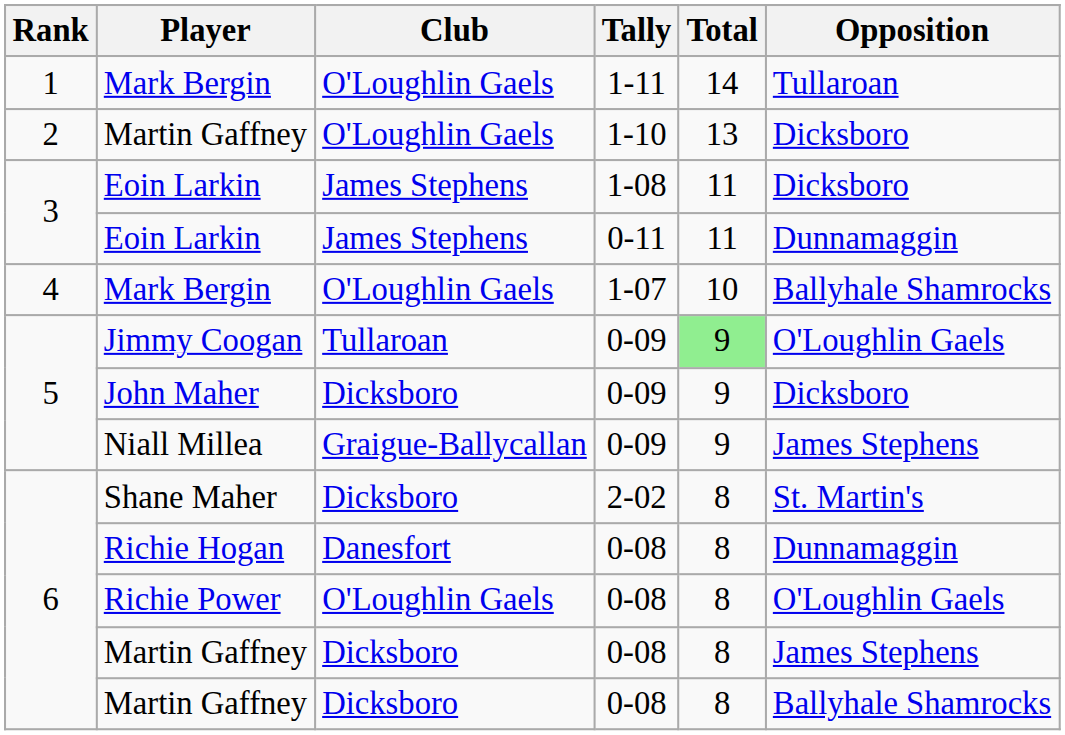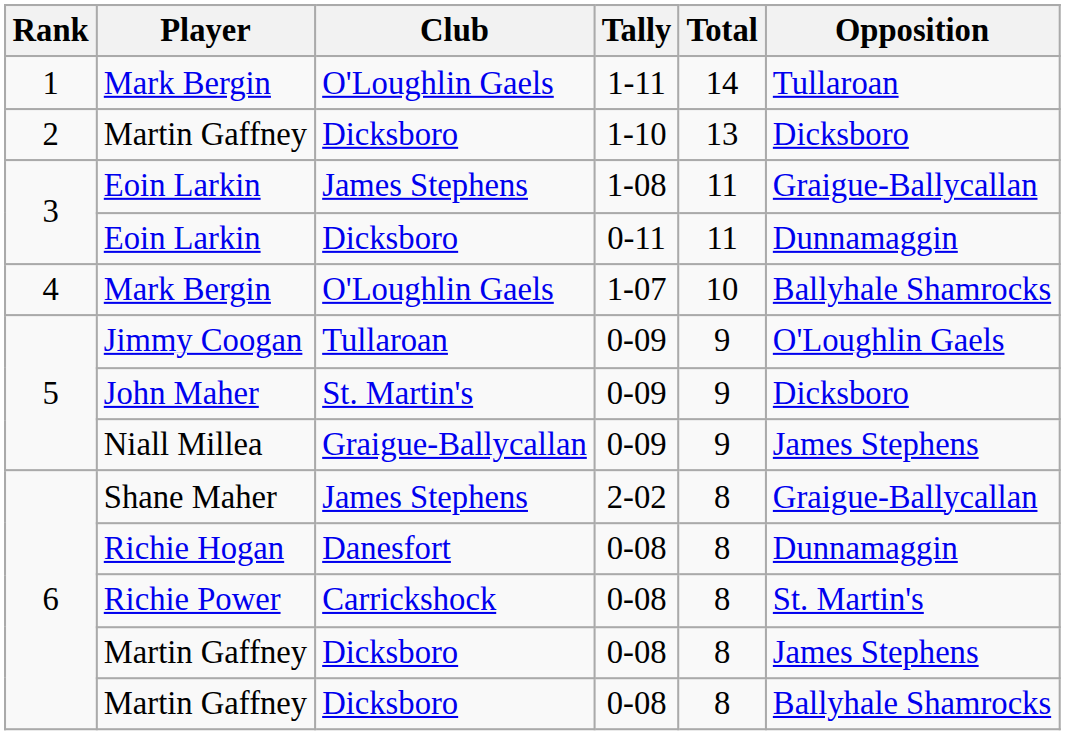 <table class="wikitable">
 <tr>
 <th>Rank</th>
 <th>Player</th>
 <th>Club</th>
 <th>Tally</th>
 <th>Total</th>
 <th>Opposition</th>
 </tr>
 <tr>
 <td rowspan="1" style="text-align:center;">1</td>
 <td><a href='#'>Mark Bergin</a></td>
 <td><a href='#'>O'Loughlin Gaels</a></td>
 <td align=center>1-11</td>
 <td align=center>14</td>
 <td><a href='#'>Tullaroan</a></td>
 </tr>
 <tr>
 <td rowspan="1" style="text-align:center;">2</td>
 <td>Martin Gaffney</td>
-<td><a href='#'>O'Loughlin Gaels</a></td>
+<td><a href='#'>Dicksboro</a></td>
 <td align=center>1-10</td>
 <td align=center>13</td>
 <td><a href='#'>Dicksboro</a></td>
 </tr>
 <tr>
 <td rowspan="2" style="text-align:center;">3</td>
 <td><a href='#'>Eoin Larkin</a></td>
 <td><a href='#'>James Stephens</a></td>
 <td align=center>1-08</td>
 <td align=center>11</td>
-<td><a href='#'>Dicksboro</a></td>
+<td><a href='#'>Graigue-Ballycallan</a></td>
 </tr>
 <tr>
 <td><a href='#'>Eoin Larkin</a></td>
-<td><a href='#'>James Stephens</a></td>
+<td><a href='#'>Dicksboro</a></td>
 <td align=center>0-11</td>
 <td align=center>11</td>
 <td><a href='#'>Dunnamaggin</a></td>
 </tr>
 <tr>
 <td rowspan="1" style="text-align:center;">4</td>
 <td><a href='#'>Mark Bergin</a></td>
 <td><a href='#'>O'Loughlin Gaels</a></td>
 <td align=center>1-07</td>
 <td align=center>10</td>
 <td><a href='#'>Ballyhale Shamrocks</a></td>
 </tr>
 <tr>
 <td rowspan="3" style="text-align:center;">5</td>
 <td><a href='#'>Jimmy Coogan</a></td>
 <td><a href='#'>Tullaroan</a></td>
 <td align=center>0-09</td>
-<td align=center style="background: lightgreen;">9</td>
+<td align=center>9</td>
 <td><a href='#'>O'Loughlin Gaels</a></td>
 </tr>
 <tr>
 <td><a href='#'>John Maher</a></td>
-<td><a href='#'>Dicksboro</a></td>
+<td><a href='#'>St. Martin's</a></td>
 <td align=center>0-09</td>
 <td align=center>9</td>
 <td><a href='#'>Dicksboro</a></td>
 </tr>
 <tr>
 <td>Niall Millea</td>
 <td><a href='#'>Graigue-Ballycallan</a></td>
 <td align=center>0-09</td>
 <td align=center>9</td>
 <td><a href='#'>James Stephens</a></td>
 </tr>
 <tr>
 <td rowspan="5" style="text-align:center;">6</td>
 <td>Shane Maher</td>
-<td><a href='#'>Dicksboro</a></td>
+<td><a href='#'>James Stephens</a></td>
 <td align=center>2-02</td>
 <td align=center>8</td>
-<td><a href='#'>St. Martin's</a></td>
+<td><a href='#'>Graigue-Ballycallan</a></td>
 </tr>
 <tr>
 <td><a href='#'>Richie Hogan</a></td>
 <td><a href='#'>Danesfort</a></td>
 <td align=center>0-08</td>
 <td align=center>8</td>
 <td><a href='#'>Dunnamaggin</a></td>
 </tr>
 <tr>
 <td><a href='#'>Richie Power</a></td>
-<td><a href='#'>O'Loughlin Gaels</a></td>
+<td><a href='#'>Carrickshock</a></td>
 <td align=center>0-08</td>
 <td align=center>8</td>
-<td><a href='#'>O'Loughlin Gaels</a></td>
+<td><a href='#'>St. Martin's</a></td>
 </tr>
 <tr>
 <td>Martin Gaffney</td>
 <td><a href='#'>Dicksboro</a></td>
 <td align=center>0-08</td>
 <td align=center>8</td>
 <td><a href='#'>James Stephens</a></td>
 </tr>
 <tr>
 <td>Martin Gaffney</td>
 <td><a href='#'>Dicksboro</a></td>
 <td align=center>0-08</td>
 <td align=center>8</td>
 <td><a href='#'>Ballyhale Shamrocks</a></td>
 </tr>
 </table>
